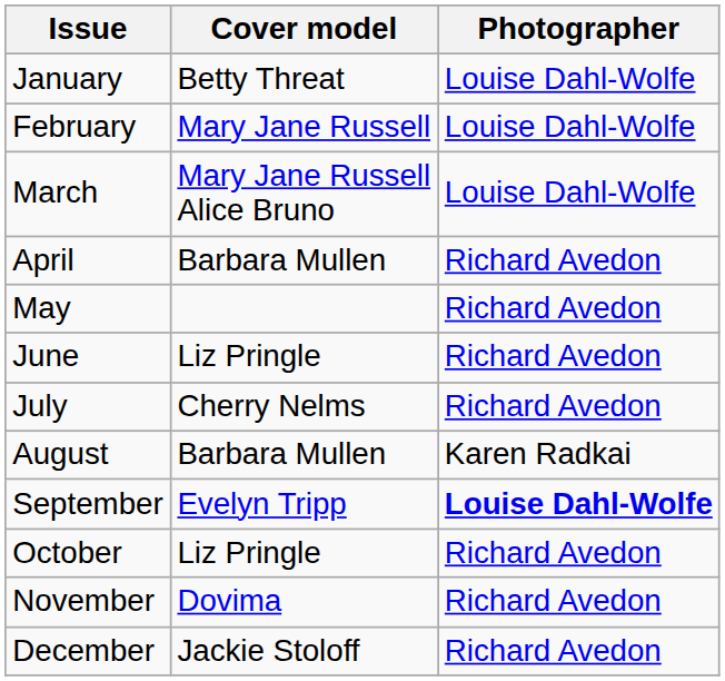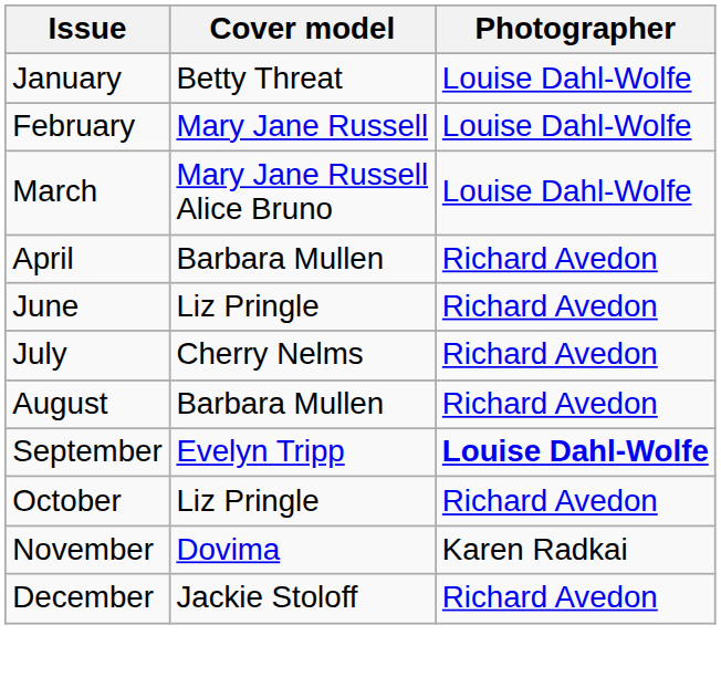 <table class="sortable wikitable">
 <tr>
 <th>Issue</th>
 <th>Cover model</th>
 <th>Photographer</th>
 </tr>
 <tr>
 <td>January</td>
 <td>Betty Threat</td>
 <td><a href='#'>Louise Dahl-Wolfe</a></td>
 </tr>
 <tr>
 <td>February</td>
 <td><a href='#'>Mary Jane Russell</a></td>
 <td><a href='#'>Louise Dahl-Wolfe</a></td>
 </tr>
 <tr>
 <td>March</td>
 <td><a href='#'>Mary Jane Russell</a><br>Alice Bruno</td>
 <td><a href='#'>Louise Dahl-Wolfe</a></td>
 </tr>
 <tr>
 <td>April</td>
 <td>Barbara Mullen</td>
 <td><a href='#'>Richard Avedon</a></td>
 </tr>
 <tr>
-<td>May</td>
-<td></td>
-<td><a href='#'>Richard Avedon</a></td>
-</tr>
-<tr>
 <td>June</td>
 <td>Liz Pringle</td>
 <td><a href='#'>Richard Avedon</a></td>
 </tr>
 <tr>
 <td>July</td>
 <td>Cherry Nelms</td>
 <td><a href='#'>Richard Avedon</a></td>
 </tr>
 <tr>
 <td>August</td>
 <td>Barbara Mullen</td>
-<td>Karen Radkai</td>
+<td><a href='#'>Richard Avedon</a></td>
 </tr>
 <tr>
 <td>September</td>
 <td><a href='#'>Evelyn Tripp</a></td>
 <td><strong><a href='#'>Louise Dahl-Wolfe</a></strong></td>
 </tr>
 <tr>
 <td>October</td>
 <td>Liz Pringle</td>
 <td><a href='#'>Richard Avedon</a></td>
 </tr>
 <tr>
 <td>November</td>
 <td><a href='#'>Dovima</a></td>
-<td><a href='#'>Richard Avedon</a></td>
+<td>Karen Radkai</td>
 </tr>
 <tr>
 <td>December</td>
 <td>Jackie Stoloff</td>
 <td><a href='#'>Richard Avedon</a></td>
 </tr>
 </table>
